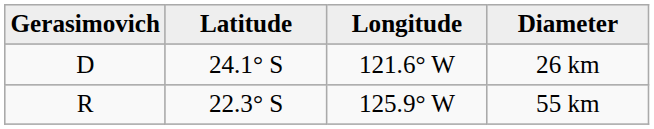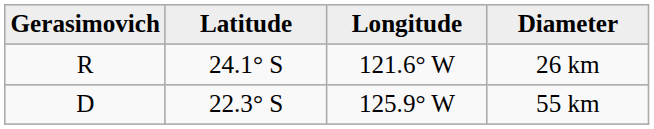 <table class="wikitable">
 <tr>
 <th width="25%" style="background:#eeeeee;">Gerasimovich</th>
 <th width="25%" style="background:#eeeeee;">Latitude</th>
 <th width="25%" style="background:#eeeeee;">Longitude</th>
 <th width="25%" style="background:#eeeeee;">Diameter</th>
 </tr>
 <tr>
-<td align="center">D</td>
+<td align="center">R</td>
 <td align="center">24.1° S</td>
 <td align="center">121.6° W</td>
 <td align="center">26 km</td>
 </tr>
 <tr>
-<td align="center">R</td>
+<td align="center">D</td>
 <td align="center">22.3° S</td>
 <td align="center">125.9° W</td>
 <td align="center">55 km</td>
 </tr>
 </table>
